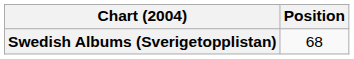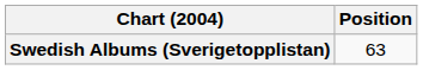 <table class="wikitable plainrowheaders" style="text-align:center">
 <tr>
 <th scope="col">Chart (2004)</th>
 <th scope="col">Position</th>
 </tr>
 <tr>
 <th scope="row">Swedish Albums (Sverigetopplistan)</th>
-<td>68</td>
+<td>63</td>
 </tr>
 </table>
